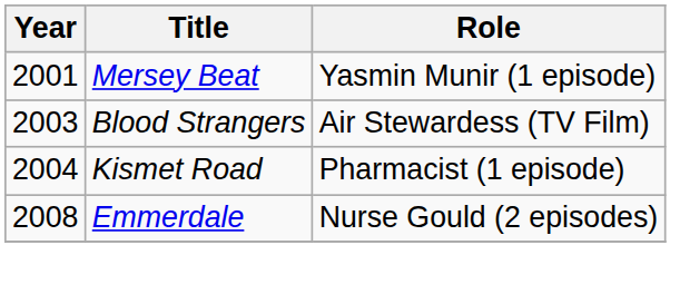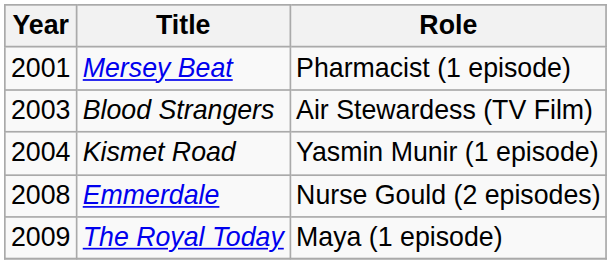 <table class="wikitable">
 <tr style="background:#ccc; text-align:center;">
 <th>Year</th>
 <th>Title</th>
 <th>Role</th>
 </tr>
 <tr>
 <td>2001</td>
 <td><em><a href='#'>Mersey Beat</a></em></td>
-<td>Yasmin Munir (1 episode)</td>
+<td>Pharmacist (1 episode)</td>
 </tr>
 <tr>
 <td>2003</td>
 <td><em>Blood Strangers</em></td>
 <td>Air Stewardess (TV Film)</td>
 </tr>
 <tr>
 <td>2004</td>
 <td><em>Kismet Road</em></td>
-<td>Pharmacist (1 episode)</td>
+<td>Yasmin Munir (1 episode)</td>
 </tr>
 <tr>
 <td>2008</td>
 <td><em><a href='#'>Emmerdale</a></em></td>
 <td>Nurse Gould (2 episodes)</td>
 </tr>
 <tr>
+<td>2009</td>
+<td><em><a href='#'>The Royal Today</a></em></td>
+<td>Maya (1 episode)</td>
+</tr>
+<tr>
 </tr>
 </table>
